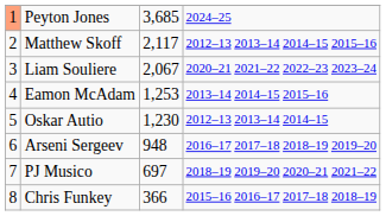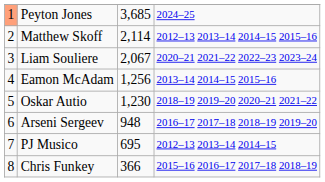 <table class="wikitable">
 <tr>
 </tr>
 <tr>
 <td style="background: lightsalmon;">1</td>
 <td>Peyton Jones</td>
 <td>3,685</td>
 <td style="font-size:80%;"><a href='#'>2024–25</a></td>
 </tr>
 <tr>
 <td>2</td>
 <td>Matthew Skoff</td>
-<td>2,117</td>
+<td>2,114</td>
 <td style="font-size:80%;"><a href='#'>2012–13</a> <a href='#'>2013–14</a> <a href='#'>2014–15</a> <a href='#'>2015–16</a></td>
 </tr>
 <tr>
 <td>3</td>
 <td>Liam Souliere</td>
 <td>2,067</td>
 <td style="font-size:80%;"><a href='#'>2020–21</a> <a href='#'>2021–22</a> <a href='#'>2022–23</a> <a href='#'>2023–24</a></td>
 </tr>
 <tr>
 <td>4</td>
 <td>Eamon McAdam</td>
-<td>1,253</td>
+<td>1,256</td>
 <td style="font-size:80%;"><a href='#'>2013–14</a> <a href='#'>2014–15</a> <a href='#'>2015–16</a></td>
 </tr>
 <tr>
 <td>5</td>
 <td>Oskar Autio</td>
 <td>1,230</td>
-<td style="font-size:80%;"><a href='#'>2012–13</a> <a href='#'>2013–14</a> <a href='#'>2014–15</a></td>
+<td style="font-size:80%;"><a href='#'>2018–19</a> <a href='#'>2019–20</a> <a href='#'>2020–21</a> <a href='#'>2021–22</a></td>
 </tr>
 <tr>
 <td>6</td>
 <td>Arseni Sergeev</td>
 <td>948</td>
 <td style="font-size:80%;"><a href='#'>2016–17</a> <a href='#'>2017–18</a> <a href='#'>2018–19</a> <a href='#'>2019–20</a></td>
 </tr>
 <tr>
 <td>7</td>
 <td>PJ Musico</td>
-<td>697</td>
-<td style="font-size:80%;"><a href='#'>2018–19</a> <a href='#'>2019–20</a> <a href='#'>2020–21</a> <a href='#'>2021–22</a></td>
+<td>695</td>
+<td style="font-size:80%;"><a href='#'>2012–13</a> <a href='#'>2013–14</a> <a href='#'>2014–15</a></td>
 </tr>
 <tr>
 <td>8</td>
 <td>Chris Funkey</td>
 <td>366</td>
 <td style="font-size:80%;"><a href='#'>2015–16</a> <a href='#'>2016–17</a> <a href='#'>2017–18</a> <a href='#'>2018–19</a></td>
 </tr>
 </table>
